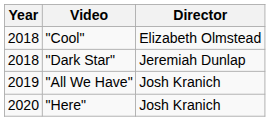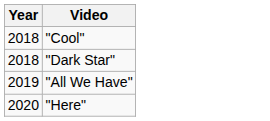 <table class="wikitable">
 <tr>
 <th>Year</th>
 <th>Video</th>
-<th>Director</th>
 </tr>
 <tr>
 <td>2018</td>
 <td>"Cool"</td>
-<td>Elizabeth Olmstead</td>
 </tr>
 <tr>
 <td>2018</td>
 <td>"Dark Star"</td>
-<td>Jeremiah Dunlap</td>
 </tr>
 <tr>
 <td>2019</td>
 <td>"All We Have"</td>
-<td>Josh Kranich</td>
 </tr>
 <tr>
 <td>2020</td>
 <td>"Here"</td>
-<td>Josh Kranich</td>
 </tr>
 </table>
